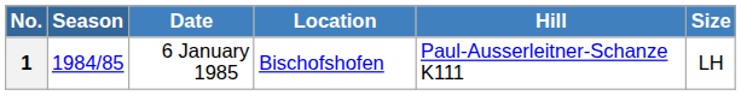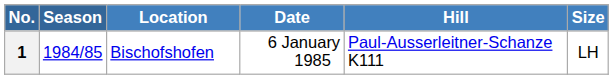 <table class="wikitable sortable" style="font-size:86%; line-height:15px; text-align:left; border:grey solid 1px; border-collapse:collapse; background:#ffffff;">
 <tr style="background:#efefef;">
 <th style="background-color:#369; color:white; width:10px;">No.</th>
 <th style="background-color:#369; color:white;  width:30px;">Season</th>
+<th style="background-color:#4180be; color:white; width:105px;">Location</th>
 <th style="background-color:#4180be; color:white; width:80px;">Date</th>
-<th style="background-color:#4180be; color:white; width:105px;">Location</th>
 <th style="background-color:#4180be; color:white; width:180px;">Hill</th>
 <th style="background-color:#4180be; color:white; width:25px;">Size</th>
 </tr>
 <tr>
 <th scope=row style="text-align:center;">1</th>
 <td align=center><a href='#'>1984/85</a></td>
+<td> <a href='#'>Bischofshofen</a></td>
 <td align=right>6 January 1985  </td>
-<td> <a href='#'>Bischofshofen</a></td>
 <td><a href='#'>Paul-Ausserleitner-Schanze</a> K111</td>
 <td align=center>LH</td>
 </tr>
 </table>
